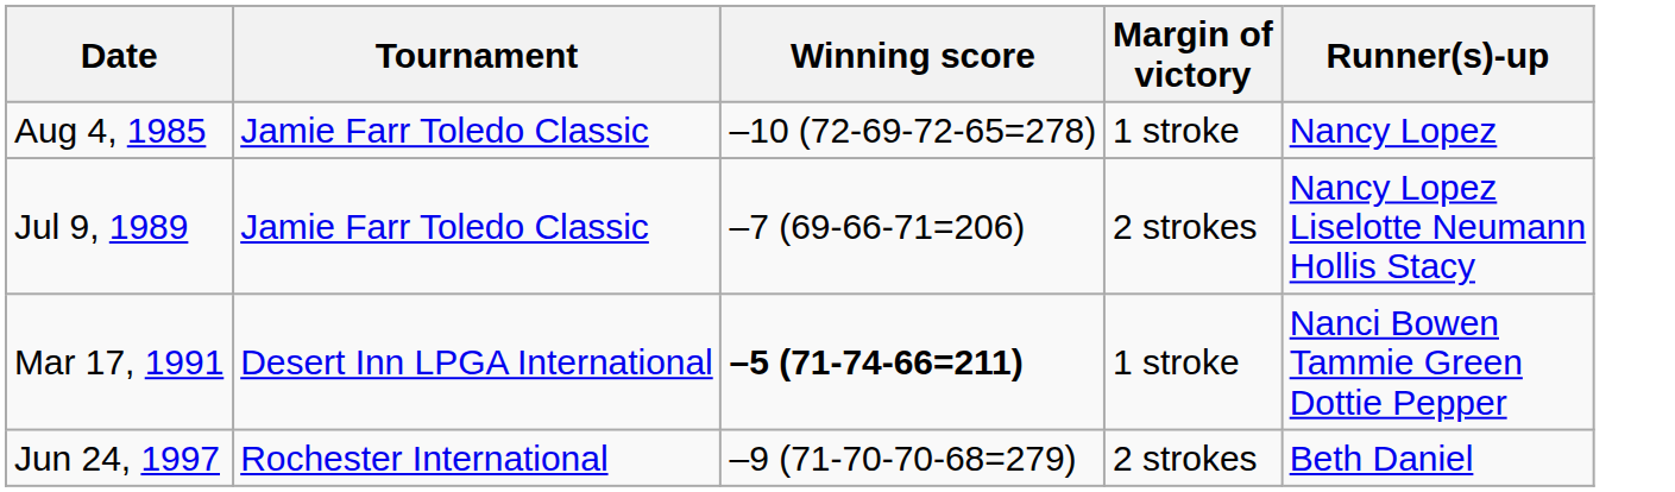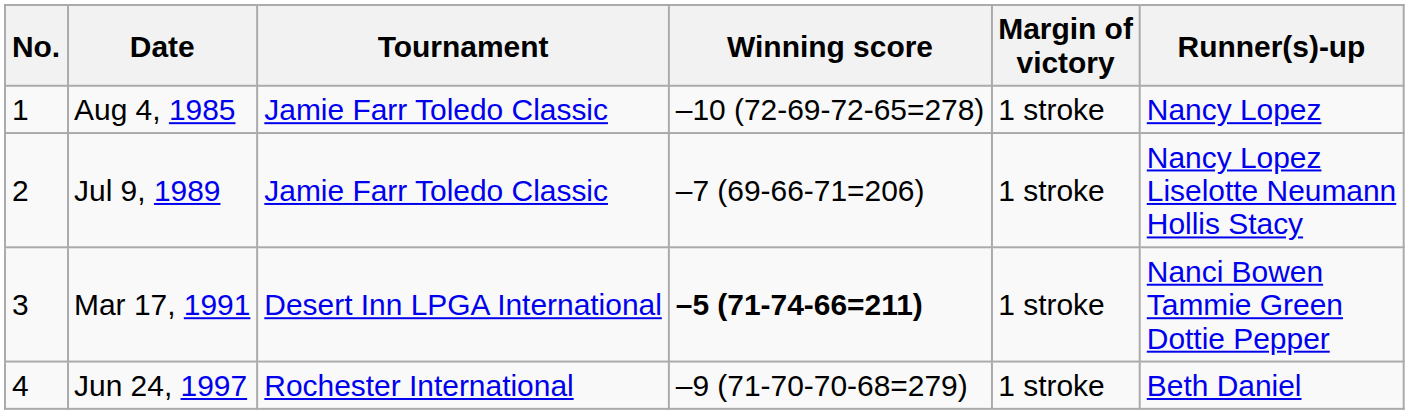 <table class="wikitable" style="font-size:95%;">
 <tr>
+<th>No.</th>
 <th>Date</th>
 <th>Tournament</th>
 <th>Winning score</th>
 <th>Margin of<br>victory</th>
 <th>Runner(s)-up</th>
 </tr>
 <tr>
+<td>1</td>
 <td>Aug 4, <a href='#'>1985</a></td>
 <td><a href='#'>Jamie Farr Toledo Classic</a></td>
 <td>–10 (72-69-72-65=278)</td>
 <td>1 stroke</td>
 <td> <a href='#'>Nancy Lopez</a></td>
 </tr>
 <tr>
+<td>2</td>
 <td>Jul 9, <a href='#'>1989</a></td>
 <td><a href='#'>Jamie Farr Toledo Classic</a></td>
 <td>–7 (69-66-71=206)</td>
-<td>2 strokes</td>
+<td>1 stroke</td>
 <td> <a href='#'>Nancy Lopez</a><br> <a href='#'>Liselotte Neumann</a><br> <a href='#'>Hollis Stacy</a></td>
 </tr>
 <tr>
+<td>3</td>
 <td>Mar 17, <a href='#'>1991</a></td>
 <td><a href='#'>Desert Inn LPGA International</a></td>
 <td><strong>–5 (71-74-66=211)</strong></td>
 <td>1 stroke</td>
 <td> <a href='#'>Nanci Bowen</a><br> <a href='#'>Tammie Green</a><br> <a href='#'>Dottie Pepper</a></td>
 </tr>
 <tr>
+<td>4</td>
 <td>Jun 24, <a href='#'>1997</a></td>
 <td><a href='#'>Rochester International</a></td>
 <td>–9 (71-70-70-68=279)</td>
-<td>2 strokes</td>
+<td>1 stroke</td>
 <td> <a href='#'>Beth Daniel</a></td>
 </tr>
 </table>
